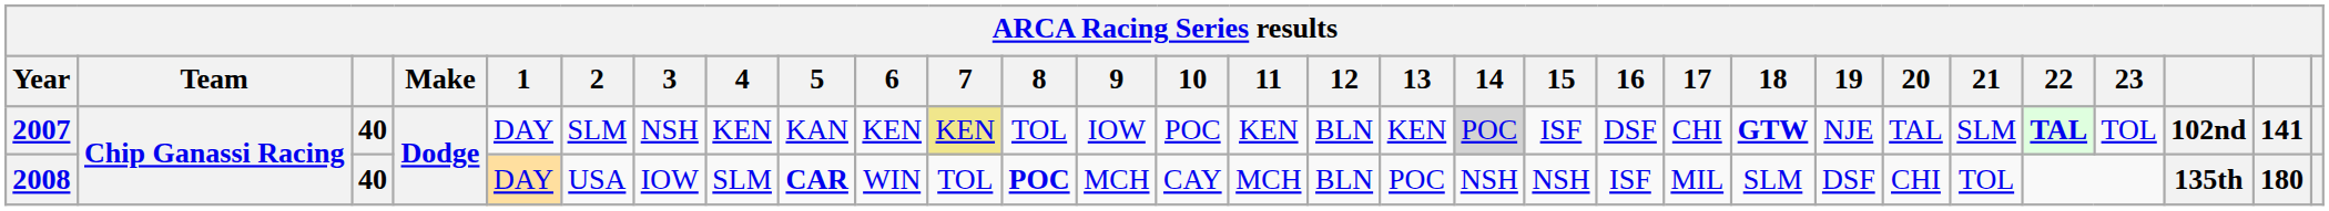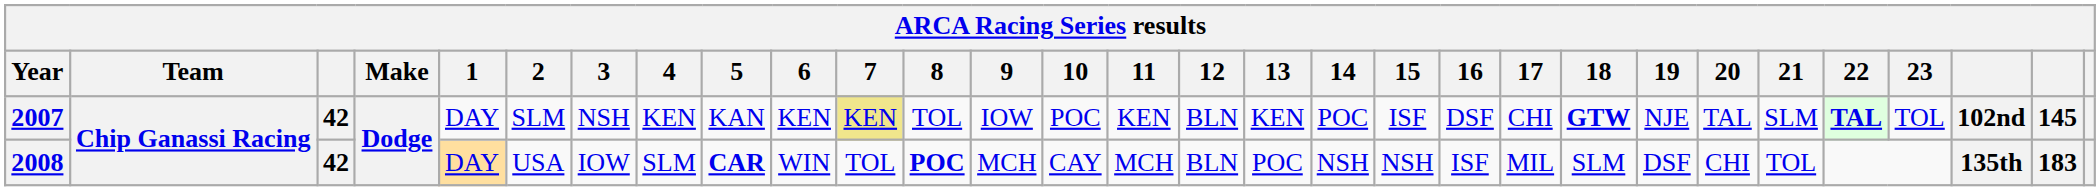 <table class="wikitable" style="text-align:center; font-size:75%">
 <tr>
 <th colspan=45><a href='#'>ARCA Racing Series</a> results</th>
 </tr>
 <tr>
 <th scope="col">Year</th>
 <th scope="col">Team</th>
 <th scope="col"></th>
 <th scope="col">Make</th>
 <th scope="col">1</th>
 <th scope="col">2</th>
 <th scope="col">3</th>
 <th scope="col">4</th>
 <th scope="col">5</th>
 <th scope="col">6</th>
 <th scope="col">7</th>
 <th scope="col">8</th>
 <th scope="col">9</th>
 <th scope="col">10</th>
 <th scope="col">11</th>
 <th scope="col">12</th>
 <th scope="col">13</th>
 <th scope="col">14</th>
 <th scope="col">15</th>
 <th scope="col">16</th>
 <th scope="col">17</th>
 <th scope="col">18</th>
 <th scope="col">19</th>
 <th scope="col">20</th>
 <th scope="col">21</th>
 <th scope="col">22</th>
 <th scope="col">23</th>
 <th scope="col"></th>
 <th scope="col"></th>
 <th scope="col"></th>
 </tr>
 <tr>
 <th scope="row"><a href='#'>2007</a></th>
 <th rowspan=2 nowrap><a href='#'>Chip Ganassi Racing</a></th>
-<th>40</th>
+<th>42</th>
 <th rowspan=2><a href='#'>Dodge</a></th>
 <td><a href='#'>DAY</a></td>
 <td><a href='#'>SLM</a></td>
 <td><a href='#'>NSH</a></td>
 <td><a href='#'>KEN</a></td>
 <td><a href='#'>KAN</a></td>
 <td><a href='#'>KEN</a></td>
 <td style="background: khaki;"><a href='#'>KEN</a></td>
 <td><a href='#'>TOL</a></td>
 <td><a href='#'>IOW</a></td>
 <td><a href='#'>POC</a></td>
 <td><a href='#'>KEN</a></td>
 <td><a href='#'>BLN</a></td>
 <td><a href='#'>KEN</a></td>
-<td style="background: lightgrey;"><a href='#'>POC</a></td>
+<td><a href='#'>POC</a></td>
 <td><a href='#'>ISF</a></td>
 <td><a href='#'>DSF</a></td>
 <td><a href='#'>CHI</a></td>
 <td><strong><a href='#'>GTW</a></strong></td>
 <td><a href='#'>NJE</a></td>
 <td><a href='#'>TAL</a></td>
 <td><a href='#'>SLM</a></td>
 <td style="background:#DFFFDF;"><strong><a href='#'>TAL</a><br></strong></td>
 <td><a href='#'>TOL</a></td>
 <th>102nd</th>
-<th>141</th>
+<th>145</th>
 <th></th>
 </tr>
 <tr>
 <th scope="row"><a href='#'>2008</a></th>
-<th>40</th>
+<th>42</th>
 <td style="background:#FFDF9F;"><a href='#'>DAY</a><br></td>
 <td><a href='#'>USA</a></td>
 <td><a href='#'>IOW</a></td>
 <td><a href='#'>SLM</a></td>
 <td><strong><a href='#'>CAR</a></strong></td>
 <td><a href='#'>WIN</a></td>
 <td><a href='#'>TOL</a></td>
 <td><strong><a href='#'>POC</a></strong></td>
 <td><a href='#'>MCH</a></td>
 <td><a href='#'>CAY</a></td>
 <td><a href='#'>MCH</a></td>
 <td><a href='#'>BLN</a></td>
 <td><a href='#'>POC</a></td>
 <td><a href='#'>NSH</a></td>
 <td><a href='#'>NSH</a></td>
 <td><a href='#'>ISF</a></td>
 <td><a href='#'>MIL</a></td>
 <td><a href='#'>SLM</a></td>
 <td><a href='#'>DSF</a></td>
 <td><a href='#'>CHI</a></td>
 <td><a href='#'>TOL</a></td>
 <td colspan=2></td>
 <th>135th</th>
-<th>180</th>
+<th>183</th>
 <th></th>
 </tr>
 </table>
